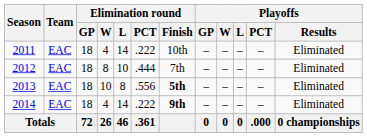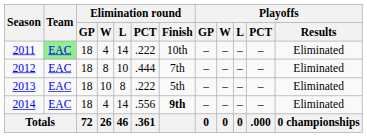 <table class=wikitable style="text-align:center">
 <tr>
 <th rowspan=2>Season</th>
 <th rowspan=2>Team</th>
 <th colspan="5">Elimination round</th>
 <th colspan="5">Playoffs</th>
 </tr>
 <tr>
 <th>GP</th>
 <th>W</th>
 <th>L</th>
 <th>PCT</th>
 <th>Finish</th>
 <th>GP</th>
 <th>W</th>
 <th>L</th>
 <th>PCT</th>
 <th>Results</th>
 </tr>
 <tr>
 <td><a href='#'>2011</a></td>
-<td><a href='#'>EAC</a></td>
+<td style="background: lightgreen;"><a href='#'>EAC</a></td>
 <td>18</td>
 <td>4</td>
 <td>14</td>
 <td>.222</td>
 <td>10th</td>
 <td>–</td>
 <td>–</td>
 <td>–</td>
 <td>–</td>
 <td>Eliminated</td>
 </tr>
 <tr>
 <td><a href='#'>2012</a></td>
 <td><a href='#'>EAC</a></td>
 <td>18</td>
 <td>8</td>
 <td>10</td>
 <td>.444</td>
 <td>7th</td>
 <td>–</td>
 <td>–</td>
 <td>–</td>
 <td>–</td>
 <td>Eliminated</td>
 </tr>
 <tr>
 <td><a href='#'>2013</a></td>
 <td><a href='#'>EAC</a></td>
 <td>18</td>
 <td>10</td>
 <td>8</td>
-<td>.556</td>
-<td><strong>5th</strong></td>
+<td>.222</td>
+<td>5th</td>
 <td>–</td>
 <td>–</td>
 <td>–</td>
 <td>–</td>
 <td>Eliminated</td>
 </tr>
 <tr>
 <td><a href='#'>2014</a></td>
 <td><a href='#'>EAC</a></td>
 <td>18</td>
 <td>4</td>
 <td>14</td>
-<td>.222</td>
+<td>.556</td>
 <td><strong>9th</strong></td>
 <td>–</td>
 <td>–</td>
 <td>–</td>
 <td>–</td>
 <td>Eliminated</td>
 </tr>
 <tr>
 <th colspan="2">Totals</th>
 <th>72</th>
 <th>26</th>
 <th>46</th>
 <th>.361</th>
 <th></th>
 <th>0</th>
 <th>0</th>
 <th>0</th>
 <th>.000</th>
 <th>0 championships</th>
 </tr>
 </table>
